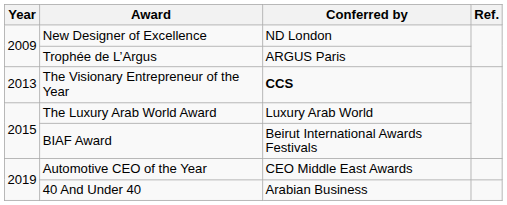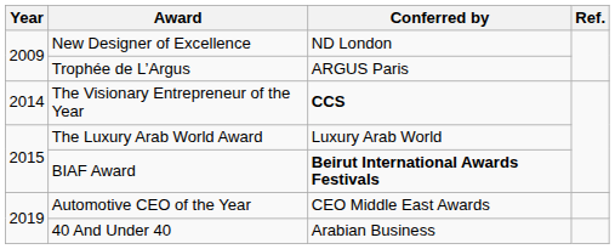 <table class="wikitable sortable">
 <tr>
 <th>Year</th>
 <th>Award</th>
 <th>Conferred by</th>
 <th class="unsortable">Ref.</th>
 </tr>
 <tr>
 <td rowspan="2">2009</td>
 <td>New Designer of Excellence</td>
 <td>ND London</td>
 <td rowspan="2" align="center"></td>
 </tr>
 <tr>
 <td>Trophée de L’Argus</td>
 <td>ARGUS Paris</td>
 </tr>
 <tr>
-<td>2013</td>
+<td>2014</td>
 <td>The Visionary Entrepreneur of the Year</td>
 <td><strong>CCS</strong></td>
 <td rowspan="3" align="center"></td>
 </tr>
 <tr>
 <td rowspan="2">2015</td>
 <td>The Luxury Arab World Award</td>
 <td>Luxury Arab World</td>
 </tr>
 <tr>
 <td>BIAF Award</td>
-<td>Beirut International Awards Festivals</td>
+<td><strong>Beirut International Awards Festivals</strong></td>
 </tr>
 <tr>
 <td rowspan="2">2019</td>
 <td>Automotive CEO of the Year</td>
 <td>CEO Middle East Awards</td>
 <td align="center"></td>
 </tr>
 <tr>
 <td>40 And Under 40</td>
 <td>Arabian Business</td>
 <td align="center"></td>
 </tr>
 </table>
